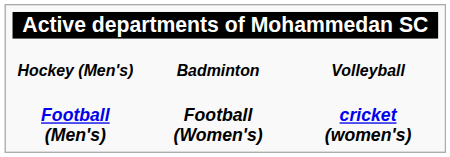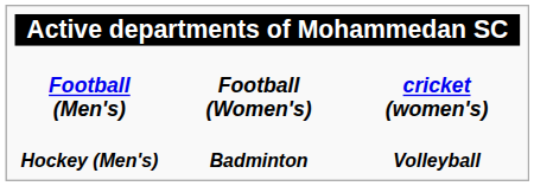 <table class="infobox" style="font-size:83%; width:25em; text-align:center">
 <tr>
 <th colspan="3" style="font-size:120%; background-color:Black; color:#FFFFFF;">Active departments of Mohammedan SC</th>
+</tr>
+<tr style="text-align: center">
+<td><br><strong><em><a href='#'>Football</a> (Men's)</em></strong></td>
+<td><br><strong><em>Football (Women's)</em></strong></td>
+<td><br><strong><em><a href='#'>cricket</a> (women's)</em></strong></td>
 </tr>
 <tr style="font-size: 90%; text-align: center">
 <td><br><strong><em>Hockey (Men's)</em></strong></td>
 <td><br><strong><em>Badminton</em></strong></td>
 <td><br><strong><em>Volleyball</em></strong></td>
 </tr>
-<tr style="text-align: center">
-<td><br><strong><em><a href='#'>Football</a> (Men's)</em></strong></td>
-<td><br><strong><em>Football (Women's)</em></strong></td>
-<td><br><strong><em><a href='#'>cricket</a> (women's)</em></strong></td>
-</tr>
 </table>
